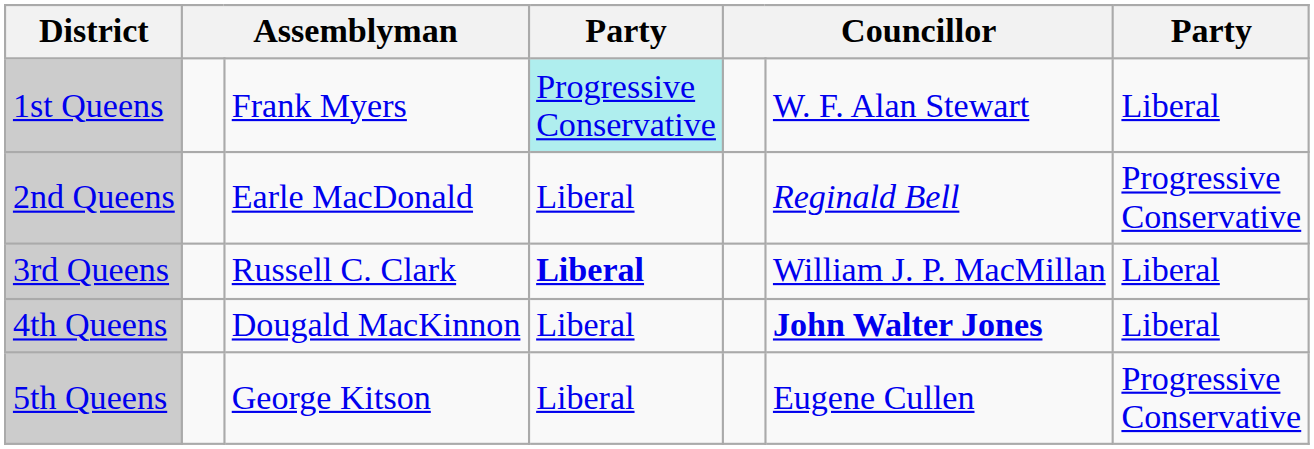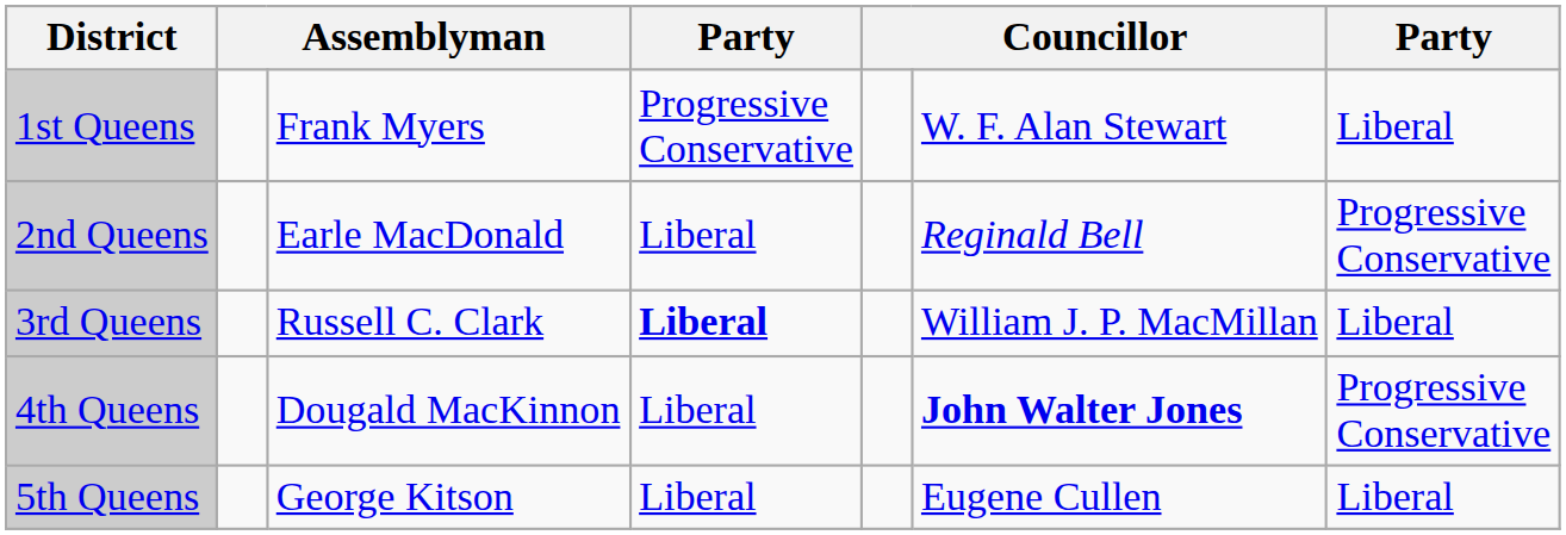 <table class="wikitable">
 <tr>
 <th>District</th>
 <th colspan="2">Assemblyman</th>
 <th>Party</th>
 <th colspan="2">Councillor</th>
 <th>Party</th>
 </tr>
 <tr>
 <td bgcolor="CCCCCC"><a href='#'>1st Queens</a></td>
 <td>   </td>
 <td><a href='#'>Frank Myers</a></td>
-<td style="background: paleturquoise;"><a href='#'>Progressive <br> Conservative</a></td>
+<td><a href='#'>Progressive <br> Conservative</a></td>
 <td>   </td>
 <td><a href='#'>W. F. Alan Stewart</a></td>
 <td><a href='#'>Liberal</a></td>
 </tr>
 <tr>
 <td bgcolor="CCCCCC"><a href='#'>2nd Queens</a></td>
 <td>   </td>
 <td><a href='#'>Earle MacDonald</a></td>
 <td><a href='#'>Liberal</a></td>
 <td>   </td>
 <td><em><a href='#'>Reginald Bell</a></em></td>
 <td><a href='#'>Progressive <br> Conservative</a></td>
 </tr>
 <tr>
 <td bgcolor="CCCCCC"><a href='#'>3rd Queens</a></td>
 <td>   </td>
 <td><a href='#'>Russell C. Clark</a></td>
 <td><strong><a href='#'>Liberal</a></strong></td>
 <td>   </td>
 <td><a href='#'>William J. P. MacMillan</a></td>
 <td><a href='#'>Liberal</a></td>
 </tr>
 <tr>
 <td bgcolor="CCCCCC"><a href='#'>4th Queens</a></td>
 <td>   </td>
 <td><a href='#'>Dougald MacKinnon</a></td>
 <td><a href='#'>Liberal</a></td>
 <td>   </td>
 <td><strong><a href='#'>John Walter Jones</a></strong></td>
-<td><a href='#'>Liberal</a></td>
+<td><a href='#'>Progressive <br> Conservative</a></td>
 </tr>
 <tr>
 <td bgcolor="CCCCCC"><a href='#'>5th Queens</a></td>
 <td>   </td>
 <td><a href='#'>George Kitson</a></td>
 <td><a href='#'>Liberal</a></td>
 <td>   </td>
 <td><a href='#'>Eugene Cullen</a></td>
-<td><a href='#'>Progressive <br> Conservative</a></td>
+<td><a href='#'>Liberal</a></td>
 </tr>
 </table>
